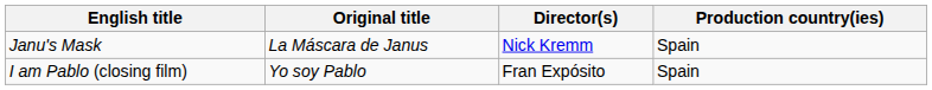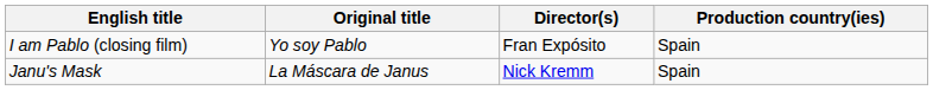 <table class="sortable wikitable" style="width:100%; margin-bottom:4px">
 <tr>
 <th scope="col">English title</th>
 <th scope="col">Original title</th>
 <th scope="col">Director(s)</th>
 <th scope="col">Production country(ies)</th>
 </tr>
 <tr>
+<td><em>I am Pablo</em> (closing film)</td>
+<td><em>Yo soy Pablo</em></td>
+<td>Fran Expósito</td>
+<td>Spain</td>
+</tr>
+<tr>
 <td><em>Janu's Mask</em></td>
 <td><em>La Máscara de Janus</em></td>
 <td><a href='#'>Nick Kremm</a></td>
 <td>Spain</td>
 </tr>
-<tr>
-<td><em>I am Pablo</em> (closing film)</td>
-<td><em>Yo soy Pablo</em></td>
-<td>Fran Expósito</td>
-<td>Spain</td>
-</tr>
 </table>
